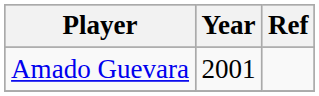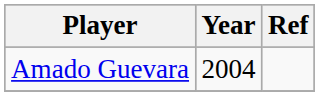 <table class="wikitable">
 <tr>
 <th>Player</th>
 <th>Year</th>
 <th>Ref</th>
 </tr>
 <tr>
 <td> <a href='#'>Amado Guevara</a></td>
-<td>2001</td>
+<td>2004</td>
 <td></td>
 </tr>
 <tr>
 </tr>
 </table>
